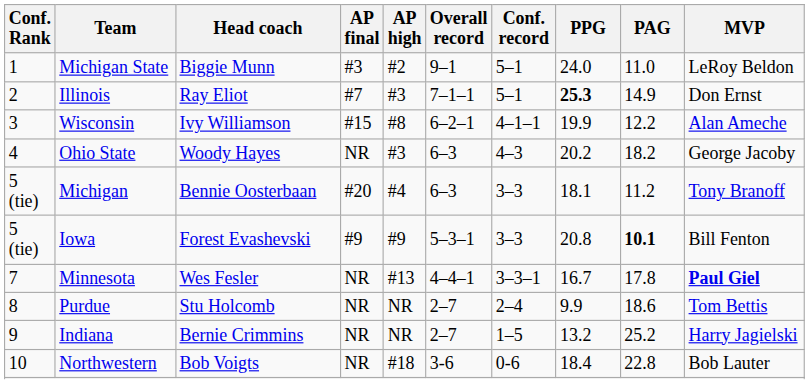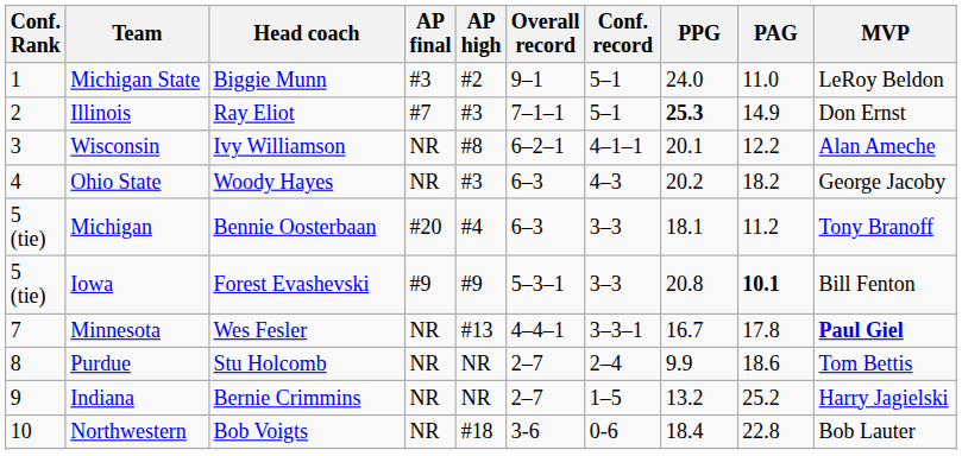 <table class="sortable wikitable">
 <tr>
 <th width="25">Conf. Rank</th>
 <th width="100">Team</th>
 <th width="140">Head coach</th>
 <th width="25">AP final</th>
 <th width="25">AP high</th>
 <th width="50">Overall record</th>
 <th width="50">Conf. record</th>
 <th width="50">PPG</th>
 <th width="50">PAG</th>
 <th width="100">MVP</th>
 </tr>
 <tr align="left" bgcolor="">
 <td>1</td>
 <td><a href='#'>Michigan State</a></td>
 <td><a href='#'>Biggie Munn</a></td>
 <td>#3</td>
 <td>#2</td>
 <td>9–1</td>
 <td>5–1</td>
 <td>24.0</td>
 <td>11.0</td>
 <td>LeRoy Beldon</td>
 </tr>
 <tr align="left" bgcolor="">
 <td>2</td>
 <td><a href='#'>Illinois</a></td>
 <td><a href='#'>Ray Eliot</a></td>
 <td>#7</td>
 <td>#3</td>
 <td>7–1–1</td>
 <td>5–1</td>
 <td><strong>25.3</strong></td>
 <td>14.9</td>
 <td>Don Ernst</td>
 </tr>
 <tr align="left" bgcolor="">
 <td>3</td>
 <td><a href='#'>Wisconsin</a></td>
 <td><a href='#'>Ivy Williamson</a></td>
-<td>#15</td>
+<td>NR</td>
 <td>#8</td>
 <td>6–2–1</td>
 <td>4–1–1</td>
-<td>19.9</td>
+<td>20.1</td>
 <td>12.2</td>
 <td><a href='#'>Alan Ameche</a></td>
 </tr>
 <tr align="left" bgcolor="">
 <td>4</td>
 <td><a href='#'>Ohio State</a></td>
 <td><a href='#'>Woody Hayes</a></td>
 <td>NR</td>
 <td>#3</td>
 <td>6–3</td>
 <td>4–3</td>
 <td>20.2</td>
 <td>18.2</td>
 <td>George Jacoby</td>
 </tr>
 <tr align="left" bgcolor="">
 <td>5 (tie)</td>
 <td><a href='#'>Michigan</a></td>
 <td><a href='#'>Bennie Oosterbaan</a></td>
 <td>#20</td>
 <td>#4</td>
 <td>6–3</td>
 <td>3–3</td>
 <td>18.1</td>
 <td>11.2</td>
 <td><a href='#'>Tony Branoff</a></td>
 </tr>
 <tr align="left" bgcolor="">
 <td>5 (tie)</td>
 <td><a href='#'>Iowa</a></td>
 <td><a href='#'>Forest Evashevski</a></td>
 <td>#9</td>
 <td>#9</td>
 <td>5–3–1</td>
 <td>3–3</td>
 <td>20.8</td>
 <td><strong>10.1</strong></td>
 <td>Bill Fenton</td>
 </tr>
 <tr align="left" bgcolor="">
 <td>7</td>
 <td><a href='#'>Minnesota</a></td>
 <td><a href='#'>Wes Fesler</a></td>
 <td>NR</td>
 <td>#13</td>
 <td>4–4–1</td>
 <td>3–3–1</td>
 <td>16.7</td>
 <td>17.8</td>
 <td><strong><a href='#'>Paul Giel</a></strong></td>
 </tr>
 <tr align="left" bgcolor="">
 <td>8</td>
 <td><a href='#'>Purdue</a></td>
 <td><a href='#'>Stu Holcomb</a></td>
 <td>NR</td>
 <td>NR</td>
 <td>2–7</td>
 <td>2–4</td>
 <td>9.9</td>
 <td>18.6</td>
 <td><a href='#'>Tom Bettis</a></td>
 </tr>
 <tr align="left" bgcolor="">
 <td>9</td>
 <td><a href='#'>Indiana</a></td>
 <td><a href='#'>Bernie Crimmins</a></td>
 <td>NR</td>
 <td>NR</td>
 <td>2–7</td>
 <td>1–5</td>
 <td>13.2</td>
 <td>25.2</td>
 <td><a href='#'>Harry Jagielski</a></td>
 </tr>
 <tr align="left" bgcolor="">
 <td>10</td>
 <td><a href='#'>Northwestern</a></td>
 <td><a href='#'>Bob Voigts</a></td>
 <td>NR</td>
 <td>#18</td>
 <td>3-6</td>
 <td>0-6</td>
 <td>18.4</td>
 <td>22.8</td>
 <td>Bob Lauter</td>
 </tr>
 <tr align="left" bgcolor="">
 </tr>
 <tr>
 </tr>
 </table>
